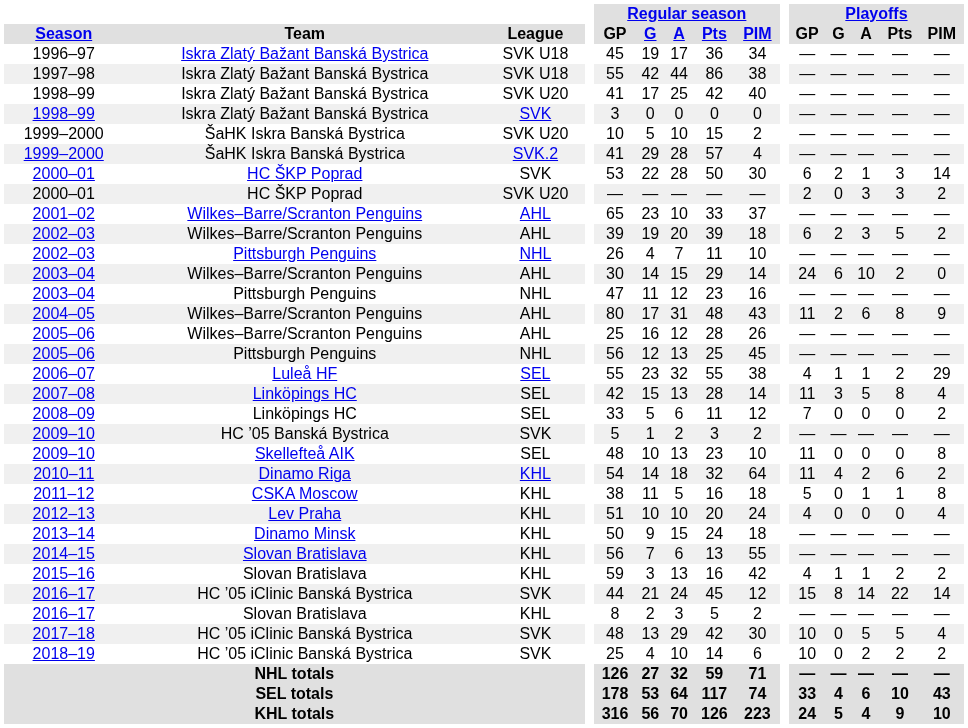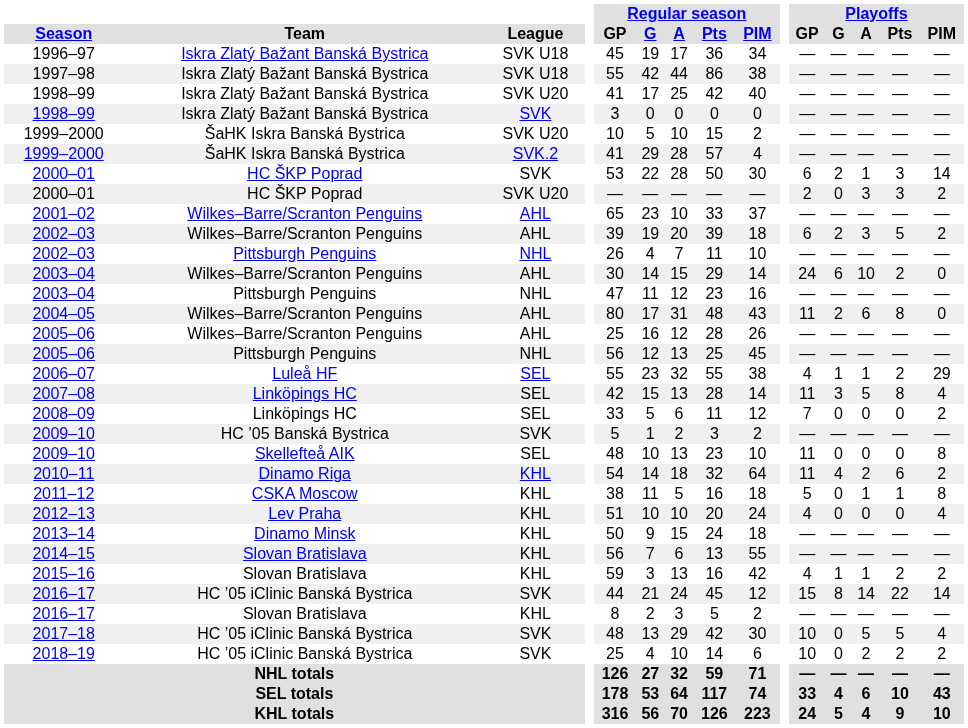 <table border="0" cellpadding="1" cellspacing="0" style="text-align:center; width:60em">
 <tr bgcolor="#e0e0e0">
 <th colspan="3" bgcolor="#ffffff"> </th>
 <th rowspan="99" bgcolor="#ffffff"> </th>
 <th colspan="5"><a href='#'>Regular season</a></th>
 <th rowspan="99" bgcolor="#ffffff"> </th>
 <th colspan="5"><a href='#'>Playoffs</a></th>
 </tr>
 <tr bgcolor="#e0e0e0">
 <th><a href='#'>Season</a></th>
 <th>Team</th>
 <th>League</th>
 <th>GP</th>
 <th><a href='#'>G</a></th>
 <th><a href='#'>A</a></th>
 <th><a href='#'>Pts</a></th>
 <th><a href='#'>PIM</a></th>
 <th>GP</th>
 <th>G</th>
 <th>A</th>
 <th>Pts</th>
 <th>PIM</th>
 </tr>
 <tr>
 <td>1996–97</td>
 <td><a href='#'>Iskra Zlatý Bažant Banská Bystrica</a></td>
 <td>SVK U18</td>
 <td>45</td>
 <td>19</td>
 <td>17</td>
 <td>36</td>
 <td>34</td>
 <td>—</td>
 <td>—</td>
 <td>—</td>
 <td>—</td>
 <td>—</td>
 </tr>
 <tr bgcolor="#f0f0f0">
 <td>1997–98</td>
 <td>Iskra Zlatý Bažant Banská Bystrica</td>
 <td>SVK U18</td>
 <td>55</td>
 <td>42</td>
 <td>44</td>
 <td>86</td>
 <td>38</td>
 <td>—</td>
 <td>—</td>
 <td>—</td>
 <td>—</td>
 <td>—</td>
 </tr>
 <tr>
 <td>1998–99</td>
 <td>Iskra Zlatý Bažant Banská Bystrica</td>
 <td>SVK U20</td>
 <td>41</td>
 <td>17</td>
 <td>25</td>
 <td>42</td>
 <td>40</td>
 <td>—</td>
 <td>—</td>
 <td>—</td>
 <td>—</td>
 <td>—</td>
 </tr>
 <tr bgcolor="#f0f0f0">
 <td><a href='#'>1998–99</a></td>
 <td>Iskra Zlatý Bažant Banská Bystrica</td>
 <td><a href='#'>SVK</a></td>
 <td>3</td>
 <td>0</td>
 <td>0</td>
 <td>0</td>
 <td>0</td>
 <td>—</td>
 <td>—</td>
 <td>—</td>
 <td>—</td>
 <td>—</td>
 </tr>
 <tr>
 <td>1999–2000</td>
 <td>ŠaHK Iskra Banská Bystrica</td>
 <td>SVK U20</td>
 <td>10</td>
 <td>5</td>
 <td>10</td>
 <td>15</td>
 <td>2</td>
 <td>—</td>
 <td>—</td>
 <td>—</td>
 <td>—</td>
 <td>—</td>
 </tr>
 <tr bgcolor="#f0f0f0">
 <td><a href='#'>1999–2000</a></td>
 <td>ŠaHK Iskra Banská Bystrica</td>
 <td><a href='#'>SVK.2</a></td>
 <td>41</td>
 <td>29</td>
 <td>28</td>
 <td>57</td>
 <td>4</td>
 <td>—</td>
 <td>—</td>
 <td>—</td>
 <td>—</td>
 <td>—</td>
 </tr>
 <tr>
 <td><a href='#'>2000–01</a></td>
 <td><a href='#'>HC ŠKP Poprad</a></td>
 <td>SVK</td>
 <td>53</td>
 <td>22</td>
 <td>28</td>
 <td>50</td>
 <td>30</td>
 <td>6</td>
 <td>2</td>
 <td>1</td>
 <td>3</td>
 <td>14</td>
 </tr>
 <tr bgcolor="#f0f0f0">
 <td>2000–01</td>
 <td>HC ŠKP Poprad</td>
 <td>SVK U20</td>
 <td>—</td>
 <td>—</td>
 <td>—</td>
 <td>—</td>
 <td>—</td>
 <td>2</td>
 <td>0</td>
 <td>3</td>
 <td>3</td>
 <td>2</td>
 </tr>
 <tr>
 <td><a href='#'>2001–02</a></td>
 <td><a href='#'>Wilkes–Barre/Scranton Penguins</a></td>
 <td><a href='#'>AHL</a></td>
 <td>65</td>
 <td>23</td>
 <td>10</td>
 <td>33</td>
 <td>37</td>
 <td>—</td>
 <td>—</td>
 <td>—</td>
 <td>—</td>
 <td>—</td>
 </tr>
 <tr bgcolor="#f0f0f0">
 <td><a href='#'>2002–03</a></td>
 <td>Wilkes–Barre/Scranton Penguins</td>
 <td>AHL</td>
 <td>39</td>
 <td>19</td>
 <td>20</td>
 <td>39</td>
 <td>18</td>
 <td>6</td>
 <td>2</td>
 <td>3</td>
 <td>5</td>
 <td>2</td>
 </tr>
 <tr>
 <td><a href='#'>2002–03</a></td>
 <td><a href='#'>Pittsburgh Penguins</a></td>
 <td><a href='#'>NHL</a></td>
 <td>26</td>
 <td>4</td>
 <td>7</td>
 <td>11</td>
 <td>10</td>
 <td>—</td>
 <td>—</td>
 <td>—</td>
 <td>—</td>
 <td>—</td>
 </tr>
 <tr bgcolor="#f0f0f0">
 <td><a href='#'>2003–04</a></td>
 <td>Wilkes–Barre/Scranton Penguins</td>
 <td>AHL</td>
 <td>30</td>
 <td>14</td>
 <td>15</td>
 <td>29</td>
 <td>14</td>
 <td>24</td>
 <td>6</td>
 <td>10</td>
 <td>2</td>
 <td>0</td>
 </tr>
 <tr>
 <td><a href='#'>2003–04</a></td>
 <td>Pittsburgh Penguins</td>
 <td>NHL</td>
 <td>47</td>
 <td>11</td>
 <td>12</td>
 <td>23</td>
 <td>16</td>
 <td>—</td>
 <td>—</td>
 <td>—</td>
 <td>—</td>
 <td>—</td>
 </tr>
 <tr bgcolor="#f0f0f0">
 <td><a href='#'>2004–05</a></td>
 <td>Wilkes–Barre/Scranton Penguins</td>
 <td>AHL</td>
 <td>80</td>
 <td>17</td>
 <td>31</td>
 <td>48</td>
 <td>43</td>
 <td>11</td>
 <td>2</td>
 <td>6</td>
 <td>8</td>
-<td>9</td>
+<td>0</td>
 </tr>
 <tr>
 <td><a href='#'>2005–06</a></td>
 <td>Wilkes–Barre/Scranton Penguins</td>
 <td>AHL</td>
 <td>25</td>
 <td>16</td>
 <td>12</td>
 <td>28</td>
 <td>26</td>
 <td>—</td>
 <td>—</td>
 <td>—</td>
 <td>—</td>
 <td>—</td>
 </tr>
 <tr bgcolor="#f0f0f0">
 <td><a href='#'>2005–06</a></td>
 <td>Pittsburgh Penguins</td>
 <td>NHL</td>
 <td>56</td>
 <td>12</td>
 <td>13</td>
 <td>25</td>
 <td>45</td>
 <td>—</td>
 <td>—</td>
 <td>—</td>
 <td>—</td>
 <td>—</td>
 </tr>
 <tr>
 <td><a href='#'>2006–07</a></td>
 <td><a href='#'>Luleå HF</a></td>
 <td><a href='#'>SEL</a></td>
 <td>55</td>
 <td>23</td>
 <td>32</td>
 <td>55</td>
 <td>38</td>
 <td>4</td>
 <td>1</td>
 <td>1</td>
 <td>2</td>
 <td>29</td>
 </tr>
 <tr bgcolor="#f0f0f0">
 <td><a href='#'>2007–08</a></td>
 <td><a href='#'>Linköpings HC</a></td>
 <td>SEL</td>
 <td>42</td>
 <td>15</td>
 <td>13</td>
 <td>28</td>
 <td>14</td>
 <td>11</td>
 <td>3</td>
 <td>5</td>
 <td>8</td>
 <td>4</td>
 </tr>
 <tr>
 <td><a href='#'>2008–09</a></td>
 <td>Linköpings HC</td>
 <td>SEL</td>
 <td>33</td>
 <td>5</td>
 <td>6</td>
 <td>11</td>
 <td>12</td>
 <td>7</td>
 <td>0</td>
 <td>0</td>
 <td>0</td>
 <td>2</td>
 </tr>
 <tr bgcolor="#f0f0f0">
 <td><a href='#'>2009–10</a></td>
 <td>HC ’05 Banská Bystrica</td>
 <td>SVK</td>
 <td>5</td>
 <td>1</td>
 <td>2</td>
 <td>3</td>
 <td>2</td>
 <td>—</td>
 <td>—</td>
 <td>—</td>
 <td>—</td>
 <td>—</td>
 </tr>
 <tr>
 <td><a href='#'>2009–10</a></td>
 <td><a href='#'>Skellefteå AIK</a></td>
 <td>SEL</td>
 <td>48</td>
 <td>10</td>
 <td>13</td>
 <td>23</td>
 <td>10</td>
 <td>11</td>
 <td>0</td>
 <td>0</td>
 <td>0</td>
 <td>8</td>
 </tr>
 <tr bgcolor="#f0f0f0">
 <td><a href='#'>2010–11</a></td>
 <td><a href='#'>Dinamo Riga</a></td>
 <td><a href='#'>KHL</a></td>
 <td>54</td>
 <td>14</td>
 <td>18</td>
 <td>32</td>
 <td>64</td>
 <td>11</td>
 <td>4</td>
 <td>2</td>
 <td>6</td>
 <td>2</td>
 </tr>
 <tr>
 <td><a href='#'>2011–12</a></td>
 <td><a href='#'>CSKA Moscow</a></td>
 <td>KHL</td>
 <td>38</td>
 <td>11</td>
 <td>5</td>
 <td>16</td>
 <td>18</td>
 <td>5</td>
 <td>0</td>
 <td>1</td>
 <td>1</td>
 <td>8</td>
 </tr>
 <tr bgcolor="#f0f0f0">
 <td><a href='#'>2012–13</a></td>
 <td><a href='#'>Lev Praha</a></td>
 <td>KHL</td>
 <td>51</td>
 <td>10</td>
 <td>10</td>
 <td>20</td>
 <td>24</td>
 <td>4</td>
 <td>0</td>
 <td>0</td>
 <td>0</td>
 <td>4</td>
 </tr>
 <tr>
 <td><a href='#'>2013–14</a></td>
 <td><a href='#'>Dinamo Minsk</a></td>
 <td>KHL</td>
 <td>50</td>
 <td>9</td>
 <td>15</td>
 <td>24</td>
 <td>18</td>
 <td>—</td>
 <td>—</td>
 <td>—</td>
 <td>—</td>
 <td>—</td>
 </tr>
 <tr bgcolor="#fofofo">
 <td><a href='#'>2014–15</a></td>
 <td><a href='#'>Slovan Bratislava</a></td>
 <td>KHL</td>
 <td>56</td>
 <td>7</td>
 <td>6</td>
 <td>13</td>
 <td>55</td>
 <td>—</td>
 <td>—</td>
 <td>—</td>
 <td>—</td>
 <td>—</td>
 </tr>
 <tr>
 <td><a href='#'>2015–16</a></td>
 <td>Slovan Bratislava</td>
 <td>KHL</td>
 <td>59</td>
 <td>3</td>
 <td>13</td>
 <td>16</td>
 <td>42</td>
 <td>4</td>
 <td>1</td>
 <td>1</td>
 <td>2</td>
 <td>2</td>
 </tr>
 <tr bgcolor="#fofofo">
 <td><a href='#'>2016–17</a></td>
 <td>HC ’05 iClinic Banská Bystrica</td>
 <td>SVK</td>
 <td>44</td>
 <td>21</td>
 <td>24</td>
 <td>45</td>
 <td>12</td>
 <td>15</td>
 <td>8</td>
 <td>14</td>
 <td>22</td>
 <td>14</td>
 </tr>
 <tr>
 <td><a href='#'>2016–17</a></td>
 <td>Slovan Bratislava</td>
 <td>KHL</td>
 <td>8</td>
 <td>2</td>
 <td>3</td>
 <td>5</td>
 <td>2</td>
 <td>—</td>
 <td>—</td>
 <td>—</td>
 <td>—</td>
 <td>—</td>
 </tr>
 <tr bgcolor="#fofofo">
 <td><a href='#'>2017–18</a></td>
 <td>HC ’05 iClinic Banská Bystrica</td>
 <td>SVK</td>
 <td>48</td>
 <td>13</td>
 <td>29</td>
 <td>42</td>
 <td>30</td>
 <td>10</td>
 <td>0</td>
 <td>5</td>
 <td>5</td>
 <td>4</td>
 </tr>
 <tr>
 <td><a href='#'>2018–19</a></td>
 <td>HC ’05 iClinic Banská Bystrica</td>
 <td>SVK</td>
 <td>25</td>
 <td>4</td>
 <td>10</td>
 <td>14</td>
 <td>6</td>
 <td>10</td>
 <td>0</td>
 <td>2</td>
 <td>2</td>
 <td>2</td>
 </tr>
 <tr bgcolor="#e0e0e0">
 <th colspan="3">NHL totals</th>
 <th>126</th>
 <th>27</th>
 <th>32</th>
 <th>59</th>
 <th>71</th>
 <th>—</th>
 <th>—</th>
 <th>—</th>
 <th>—</th>
 <th>—</th>
 </tr>
 <tr bgcolor="#e0e0e0">
 <th colspan="3">SEL totals</th>
 <th>178</th>
 <th>53</th>
 <th>64</th>
 <th>117</th>
 <th>74</th>
 <th>33</th>
 <th>4</th>
 <th>6</th>
 <th>10</th>
 <th>43</th>
 </tr>
 <tr bgcolor="#e0e0e0">
 <th colspan="3">KHL totals</th>
 <th>316</th>
 <th>56</th>
 <th>70</th>
 <th>126</th>
 <th>223</th>
 <th>24</th>
 <th>5</th>
 <th>4</th>
 <th>9</th>
 <th>10</th>
 </tr>
 </table>
